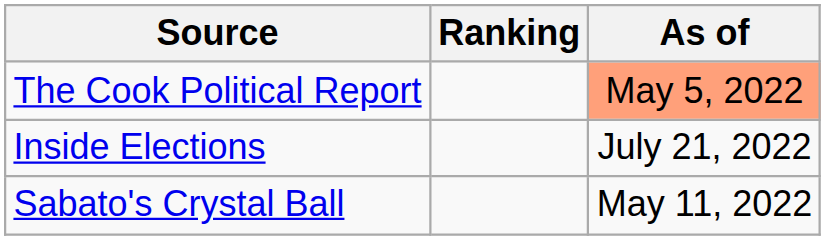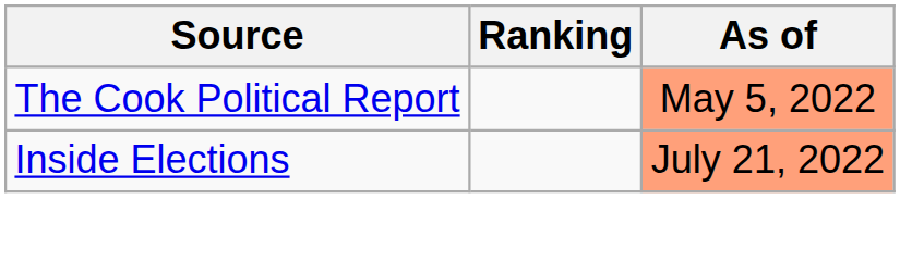 <table class="wikitable" style="text-align:center">
 <tr>
 <th>Source</th>
 <th>Ranking</th>
 <th>As of</th>
 </tr>
 <tr>
 <td align=left><a href='#'>The Cook Political Report</a></td>
 <td></td>
 <td style="background: lightsalmon;">May 5, 2022</td>
 </tr>
 <tr>
 <td align=left><a href='#'>Inside Elections</a></td>
 <td></td>
-<td>July 21, 2022</td>
-</tr>
-<tr>
-<td align="left"><a href='#'>Sabato's Crystal Ball</a></td>
-<td></td>
-<td>May 11, 2022</td>
+<td style="background: lightsalmon;">July 21, 2022</td>
 </tr>
 </table>
